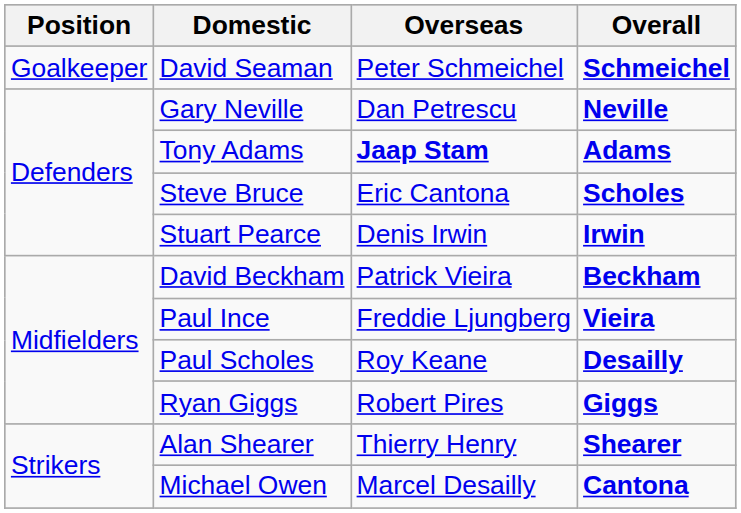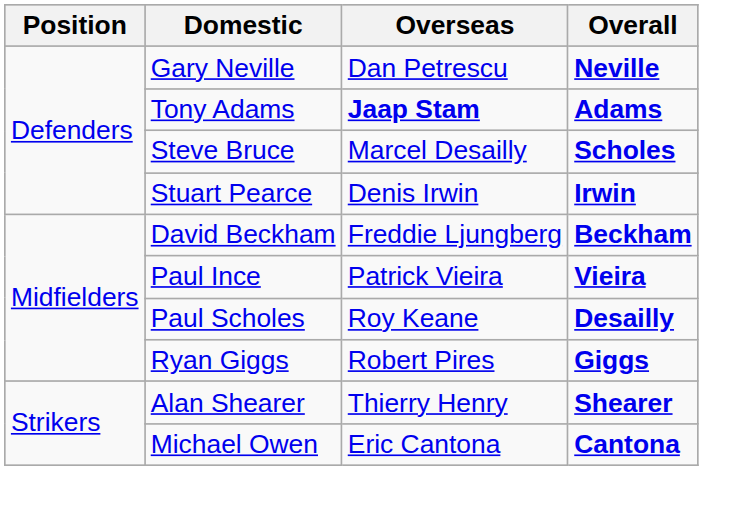 <table class="wikitable">
 <tr>
 <th>Position</th>
 <th>Domestic</th>
 <th>Overseas</th>
 <th>Overall</th>
-</tr>
-<tr>
-<td><a href='#'>Goalkeeper</a></td>
-<td> <a href='#'>David Seaman</a></td>
-<td> <a href='#'>Peter Schmeichel</a></td>
-<td><strong><a href='#'>Schmeichel</a></strong></td>
 </tr>
 <tr>
 <td rowspan=4 valign=middle><a href='#'>Defenders</a></td>
 <td> <a href='#'>Gary Neville</a></td>
 <td> <a href='#'>Dan Petrescu</a></td>
 <td><strong><a href='#'>Neville</a></strong></td>
 </tr>
 <tr>
 <td> <a href='#'>Tony Adams</a></td>
 <td><strong> <a href='#'>Jaap Stam</a></strong></td>
 <td><strong><a href='#'>Adams</a></strong></td>
 </tr>
 <tr>
 <td> <a href='#'>Steve Bruce</a></td>
-<td> <a href='#'>Eric Cantona</a></td>
+<td> <a href='#'>Marcel Desailly</a></td>
 <td><strong><a href='#'>Scholes</a></strong></td>
 </tr>
 <tr>
 <td> <a href='#'>Stuart Pearce</a></td>
 <td> <a href='#'>Denis Irwin</a></td>
 <td><strong><a href='#'>Irwin</a></strong></td>
 </tr>
 <tr>
 <td rowspan=4 valign=middle><a href='#'>Midfielders</a></td>
 <td> <a href='#'>David Beckham</a></td>
-<td> <a href='#'>Patrick Vieira</a></td>
+<td> <a href='#'>Freddie Ljungberg</a></td>
 <td><strong><a href='#'>Beckham</a></strong></td>
 </tr>
 <tr>
 <td> <a href='#'>Paul Ince</a></td>
-<td> <a href='#'>Freddie Ljungberg</a></td>
+<td> <a href='#'>Patrick Vieira</a></td>
 <td><strong><a href='#'>Vieira</a></strong></td>
 </tr>
 <tr>
 <td> <a href='#'>Paul Scholes</a></td>
 <td> <a href='#'>Roy Keane</a></td>
 <td><strong><a href='#'>Desailly</a></strong></td>
 </tr>
 <tr>
 <td> <a href='#'>Ryan Giggs</a></td>
 <td> <a href='#'>Robert Pires</a></td>
 <td><strong><a href='#'>Giggs</a></strong></td>
 </tr>
 <tr>
 <td rowspan=2 valign=middle><a href='#'>Strikers</a></td>
 <td> <a href='#'>Alan Shearer</a></td>
 <td> <a href='#'>Thierry Henry</a></td>
 <td><strong><a href='#'>Shearer</a></strong></td>
 </tr>
 <tr>
 <td> <a href='#'>Michael Owen</a></td>
-<td> <a href='#'>Marcel Desailly</a></td>
+<td> <a href='#'>Eric Cantona</a></td>
 <td><strong><a href='#'>Cantona</a></strong></td>
 </tr>
 </table>
